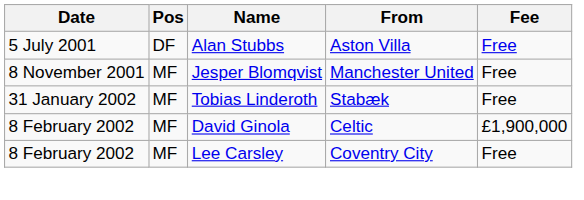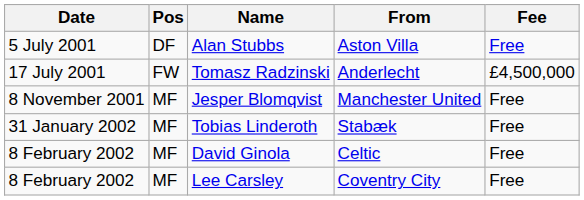 <table class="wikitable">
 <tr>
 <th>Date</th>
 <th>Pos</th>
 <th>Name</th>
 <th>From</th>
 <th>Fee</th>
 </tr>
 <tr>
 <td>5 July 2001</td>
 <td>DF</td>
 <td><a href='#'>Alan Stubbs</a></td>
 <td><a href='#'>Aston Villa</a></td>
 <td><a href='#'>Free</a></td>
+</tr>
+<tr>
+<td>17 July 2001</td>
+<td>FW</td>
+<td><a href='#'>Tomasz Radzinski</a></td>
+<td><a href='#'>Anderlecht</a></td>
+<td>£4,500,000</td>
 </tr>
 <tr>
 <td>8 November 2001</td>
 <td>MF</td>
 <td><a href='#'>Jesper Blomqvist</a></td>
 <td><a href='#'>Manchester United</a></td>
 <td>Free</td>
 </tr>
 <tr>
 <td>31 January 2002</td>
 <td>MF</td>
 <td><a href='#'>Tobias Linderoth</a></td>
 <td><a href='#'>Stabæk</a></td>
 <td>Free</td>
 </tr>
 <tr>
 <td>8 February 2002</td>
 <td>MF</td>
 <td><a href='#'>David Ginola</a></td>
 <td><a href='#'>Celtic</a></td>
-<td>£1,900,000</td>
+<td>Free</td>
 </tr>
 <tr>
 <td>8 February 2002</td>
 <td>MF</td>
 <td><a href='#'>Lee Carsley</a></td>
 <td><a href='#'>Coventry City</a></td>
 <td>Free</td>
 </tr>
 </table>
